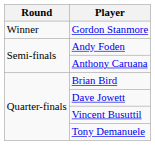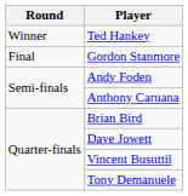 <table class="wikitable">
 <tr>
 <th>Round</th>
 <th>Player</th>
 </tr>
 <tr>
 <td rowspan="1">Winner</td>
+<td> <a href='#'>Ted Hankey</a></td>
+</tr>
+<tr>
+<td rowspan="1">Final</td>
 <td> <a href='#'>Gordon Stanmore</a></td>
 </tr>
 <tr>
 <td rowspan="2">Semi-finals</td>
 <td> <a href='#'>Andy Foden</a></td>
 </tr>
 <tr>
 <td> <a href='#'>Anthony Caruana</a></td>
 </tr>
 <tr>
 <td rowspan="4">Quarter-finals</td>
 <td> <a href='#'>Brian Bird</a></td>
 </tr>
 <tr>
 <td> <a href='#'>Dave Jowett</a></td>
 </tr>
 <tr>
 <td> <a href='#'>Vincent Busuttil</a></td>
 </tr>
 <tr>
 <td> <a href='#'>Tony Demanuele</a></td>
 </tr>
 </table>
